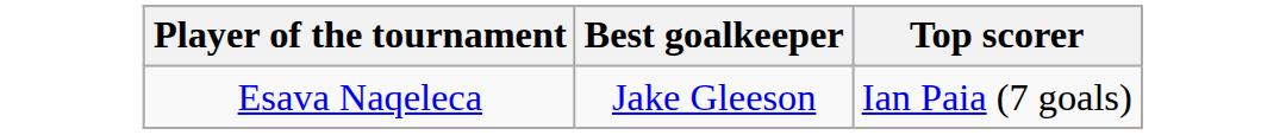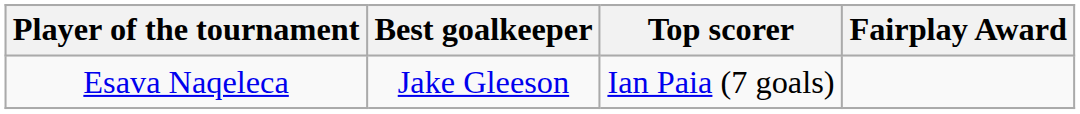 <table class="wikitable" style="margin: 0 auto;">
 <tr>
 <th>Player of the tournament</th>
 <th>Best goalkeeper</th>
 <th>Top scorer</th>
+<th>Fairplay Award</th>
 </tr>
 <tr>
 <td align=center> <a href='#'>Esava Naqeleca</a></td>
 <td align=center> <a href='#'>Jake Gleeson</a></td>
 <td align=center> <a href='#'>Ian Paia</a> (7 goals)</td>
+<td align=center></td>
 </tr>
 </table>
